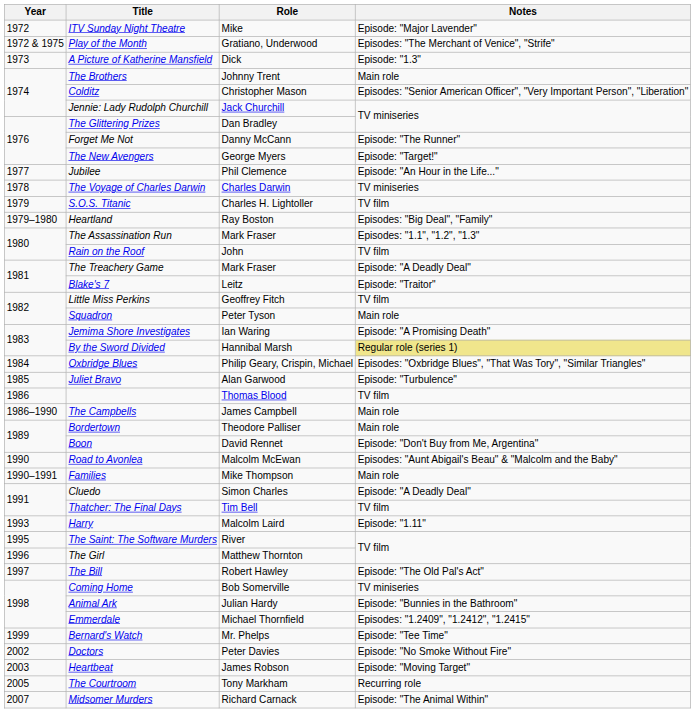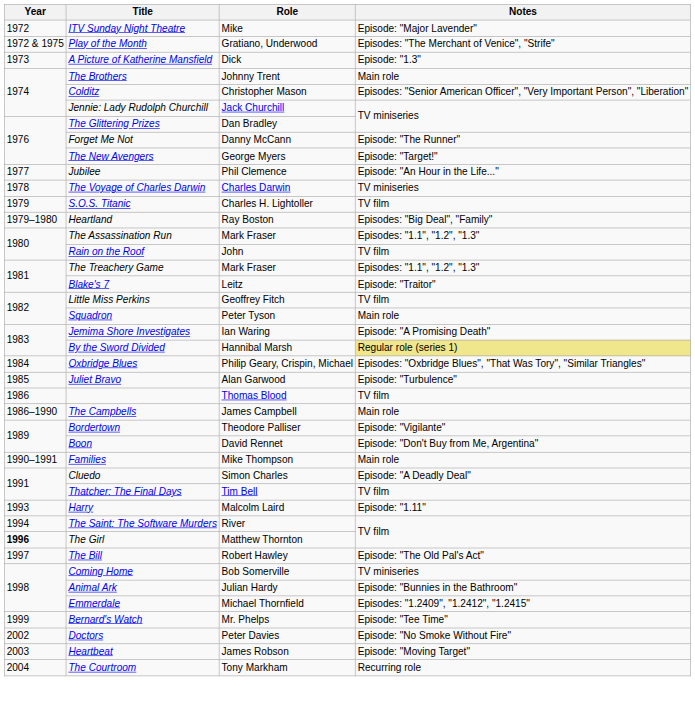 <table class="wikitable">
 <tr>
 <th>Year</th>
 <th>Title</th>
 <th>Role</th>
 <th>Notes</th>
 </tr>
 <tr>
 <td>1972</td>
 <td><em><a href='#'>ITV Sunday Night Theatre</a></em></td>
 <td>Mike</td>
 <td>Episode: "Major Lavender"</td>
 </tr>
 <tr>
 <td>1972 & 1975</td>
 <td><em><a href='#'>Play of the Month</a></em></td>
 <td>Gratiano, Underwood</td>
 <td>Episodes: "The Merchant of Venice", "Strife"</td>
 </tr>
 <tr>
 <td>1973</td>
 <td><em><a href='#'>A Picture of Katherine Mansfield</a></em></td>
 <td>Dick</td>
 <td>Episode: "1.3"</td>
 </tr>
 <tr>
 <td rowspan=3>1974</td>
 <td><em><a href='#'>The Brothers</a></em></td>
 <td>Johnny Trent</td>
 <td>Main role</td>
 </tr>
 <tr>
 <td><em><a href='#'>Colditz</a></em></td>
 <td>Christopher Mason</td>
 <td>Episodes: "Senior American Officer", "Very Important Person", "Liberation"</td>
 </tr>
 <tr>
 <td><em>Jennie: Lady Rudolph Churchill</em></td>
 <td><a href='#'>Jack Churchill</a></td>
 <td rowspan=2>TV miniseries</td>
 </tr>
 <tr>
 <td rowspan=3>1976</td>
 <td><em><a href='#'>The Glittering Prizes</a></em></td>
 <td>Dan Bradley</td>
 </tr>
 <tr>
 <td><em>Forget Me Not</em></td>
 <td>Danny McCann</td>
 <td>Episode: "The Runner"</td>
 </tr>
 <tr>
 <td><em><a href='#'>The New Avengers</a></em></td>
 <td>George Myers</td>
 <td>Episode: "Target!"</td>
 </tr>
 <tr>
 <td>1977</td>
 <td><em>Jubilee</em></td>
 <td>Phil Clemence</td>
 <td>Episode: "An Hour in the Life..."</td>
 </tr>
 <tr>
 <td>1978</td>
 <td><em><a href='#'>The Voyage of Charles Darwin</a></em></td>
 <td><a href='#'>Charles Darwin</a></td>
 <td>TV miniseries</td>
 </tr>
 <tr>
 <td>1979</td>
 <td><em><a href='#'>S.O.S. Titanic</a></em></td>
 <td>Charles H. Lightoller</td>
 <td>TV film</td>
 </tr>
 <tr>
 <td>1979–1980</td>
 <td><em>Heartland</em></td>
 <td>Ray Boston</td>
 <td>Episodes: "Big Deal", "Family"</td>
 </tr>
 <tr>
 <td rowspan=2>1980</td>
 <td><em>The Assassination Run</em></td>
 <td>Mark Fraser</td>
 <td>Episodes: "1.1", "1.2", "1.3"</td>
 </tr>
 <tr>
 <td><em><a href='#'>Rain on the Roof</a></em></td>
 <td>John</td>
 <td>TV film</td>
 </tr>
 <tr>
 <td rowspan=2>1981</td>
 <td><em>The Treachery Game</em></td>
 <td>Mark Fraser</td>
-<td>Episode: "A Deadly Deal"</td>
+<td>Episodes: "1.1", "1.2", "1.3"</td>
 </tr>
 <tr>
 <td><em><a href='#'>Blake's 7</a></em></td>
 <td>Leitz</td>
 <td>Episode: "Traitor"</td>
 </tr>
 <tr>
 <td rowspan=2>1982</td>
 <td><em>Little Miss Perkins</em></td>
 <td>Geoffrey Fitch</td>
 <td>TV film</td>
 </tr>
 <tr>
 <td><em><a href='#'>Squadron</a></em></td>
 <td>Peter Tyson</td>
 <td>Main role</td>
 </tr>
 <tr>
 <td rowspan=2>1983</td>
 <td><em><a href='#'>Jemima Shore Investigates</a></em></td>
 <td>Ian Waring</td>
 <td>Episode: "A Promising Death"</td>
 </tr>
 <tr>
 <td><em><a href='#'>By the Sword Divided</a></em></td>
 <td>Hannibal Marsh</td>
 <td style="background: khaki;">Regular role (series 1)</td>
 </tr>
 <tr>
 <td>1984</td>
 <td><em><a href='#'>Oxbridge Blues</a></em></td>
 <td>Philip Geary, Crispin, Michael</td>
 <td>Episodes: "Oxbridge Blues", "That Was Tory", "Similar Triangles"</td>
 </tr>
 <tr>
 <td>1985</td>
 <td><em><a href='#'>Juliet Bravo</a></em></td>
 <td>Alan Garwood</td>
 <td>Episode: "Turbulence"</td>
 </tr>
 <tr>
 <td>1986</td>
 <td><em></em></td>
 <td><a href='#'>Thomas Blood</a></td>
 <td>TV film</td>
 </tr>
 <tr>
 <td>1986–1990</td>
 <td><em><a href='#'>The Campbells</a></em></td>
 <td>James Campbell</td>
 <td>Main role</td>
 </tr>
 <tr>
 <td rowspan=2>1989</td>
 <td><em><a href='#'>Bordertown</a></em></td>
 <td>Theodore Palliser</td>
-<td>Main role</td>
+<td>Episode: "Vigilante"</td>
 </tr>
 <tr>
 <td><em><a href='#'>Boon</a></em></td>
 <td>David Rennet</td>
 <td>Episode: "Don't Buy from Me, Argentina"</td>
-</tr>
-<tr>
-<td>1990</td>
-<td><em><a href='#'>Road to Avonlea</a></em></td>
-<td>Malcolm McEwan</td>
-<td>Episodes: "Aunt Abigail's Beau" & "Malcolm and the Baby"</td>
 </tr>
 <tr>
 <td>1990–1991</td>
 <td><em><a href='#'>Families</a></em></td>
 <td>Mike Thompson</td>
 <td>Main role</td>
 </tr>
 <tr>
 <td rowspan=2>1991</td>
 <td><em>Cluedo</em></td>
 <td>Simon Charles</td>
 <td>Episode: "A Deadly Deal"</td>
 </tr>
 <tr>
 <td><em><a href='#'>Thatcher: The Final Days</a></em></td>
 <td><a href='#'>Tim Bell</a></td>
 <td>TV film</td>
 </tr>
 <tr>
 <td>1993</td>
 <td><em><a href='#'>Harry</a></em></td>
 <td>Malcolm Laird</td>
 <td>Episode: "1.11"</td>
 </tr>
 <tr>
-<td>1995</td>
+<td>1994</td>
 <td><em><a href='#'>The Saint: The Software Murders</a></em></td>
 <td>River</td>
 <td rowspan=2>TV film</td>
 </tr>
 <tr>
-<td>1996</td>
+<td><strong>1996</strong></td>
 <td><em>The Girl</em></td>
 <td>Matthew Thornton</td>
 </tr>
 <tr>
 <td>1997</td>
 <td><em><a href='#'>The Bill</a></em></td>
 <td>Robert Hawley</td>
 <td>Episode: "The Old Pal's Act"</td>
 </tr>
 <tr>
 <td rowspan=3>1998</td>
 <td><em><a href='#'>Coming Home</a></em></td>
 <td>Bob Somerville</td>
 <td>TV miniseries</td>
 </tr>
 <tr>
 <td><em><a href='#'>Animal Ark</a></em></td>
 <td>Julian Hardy</td>
 <td>Episode: "Bunnies in the Bathroom"</td>
 </tr>
 <tr>
 <td><em><a href='#'>Emmerdale</a></em></td>
 <td>Michael Thornfield</td>
 <td>Episodes: "1.2409", "1.2412", "1.2415"</td>
 </tr>
 <tr>
 <td>1999</td>
 <td><em><a href='#'>Bernard's Watch</a></em></td>
 <td>Mr. Phelps</td>
 <td>Episode: "Tee Time"</td>
 </tr>
 <tr>
 <td>2002</td>
 <td><em><a href='#'>Doctors</a></em></td>
 <td>Peter Davies</td>
 <td>Episode: "No Smoke Without Fire"</td>
 </tr>
 <tr>
 <td>2003</td>
 <td><em><a href='#'>Heartbeat</a></em></td>
 <td>James Robson</td>
 <td>Episode: "Moving Target"</td>
 </tr>
 <tr>
-<td>2005</td>
+<td>2004</td>
 <td><em><a href='#'>The Courtroom</a></em></td>
 <td>Tony Markham</td>
 <td>Recurring role</td>
 </tr>
-<tr>
-<td>2007</td>
-<td><em><a href='#'>Midsomer Murders</a></em></td>
-<td>Richard Carnack</td>
-<td>Episode: "The Animal Within"</td>
-</tr>
 </table>
